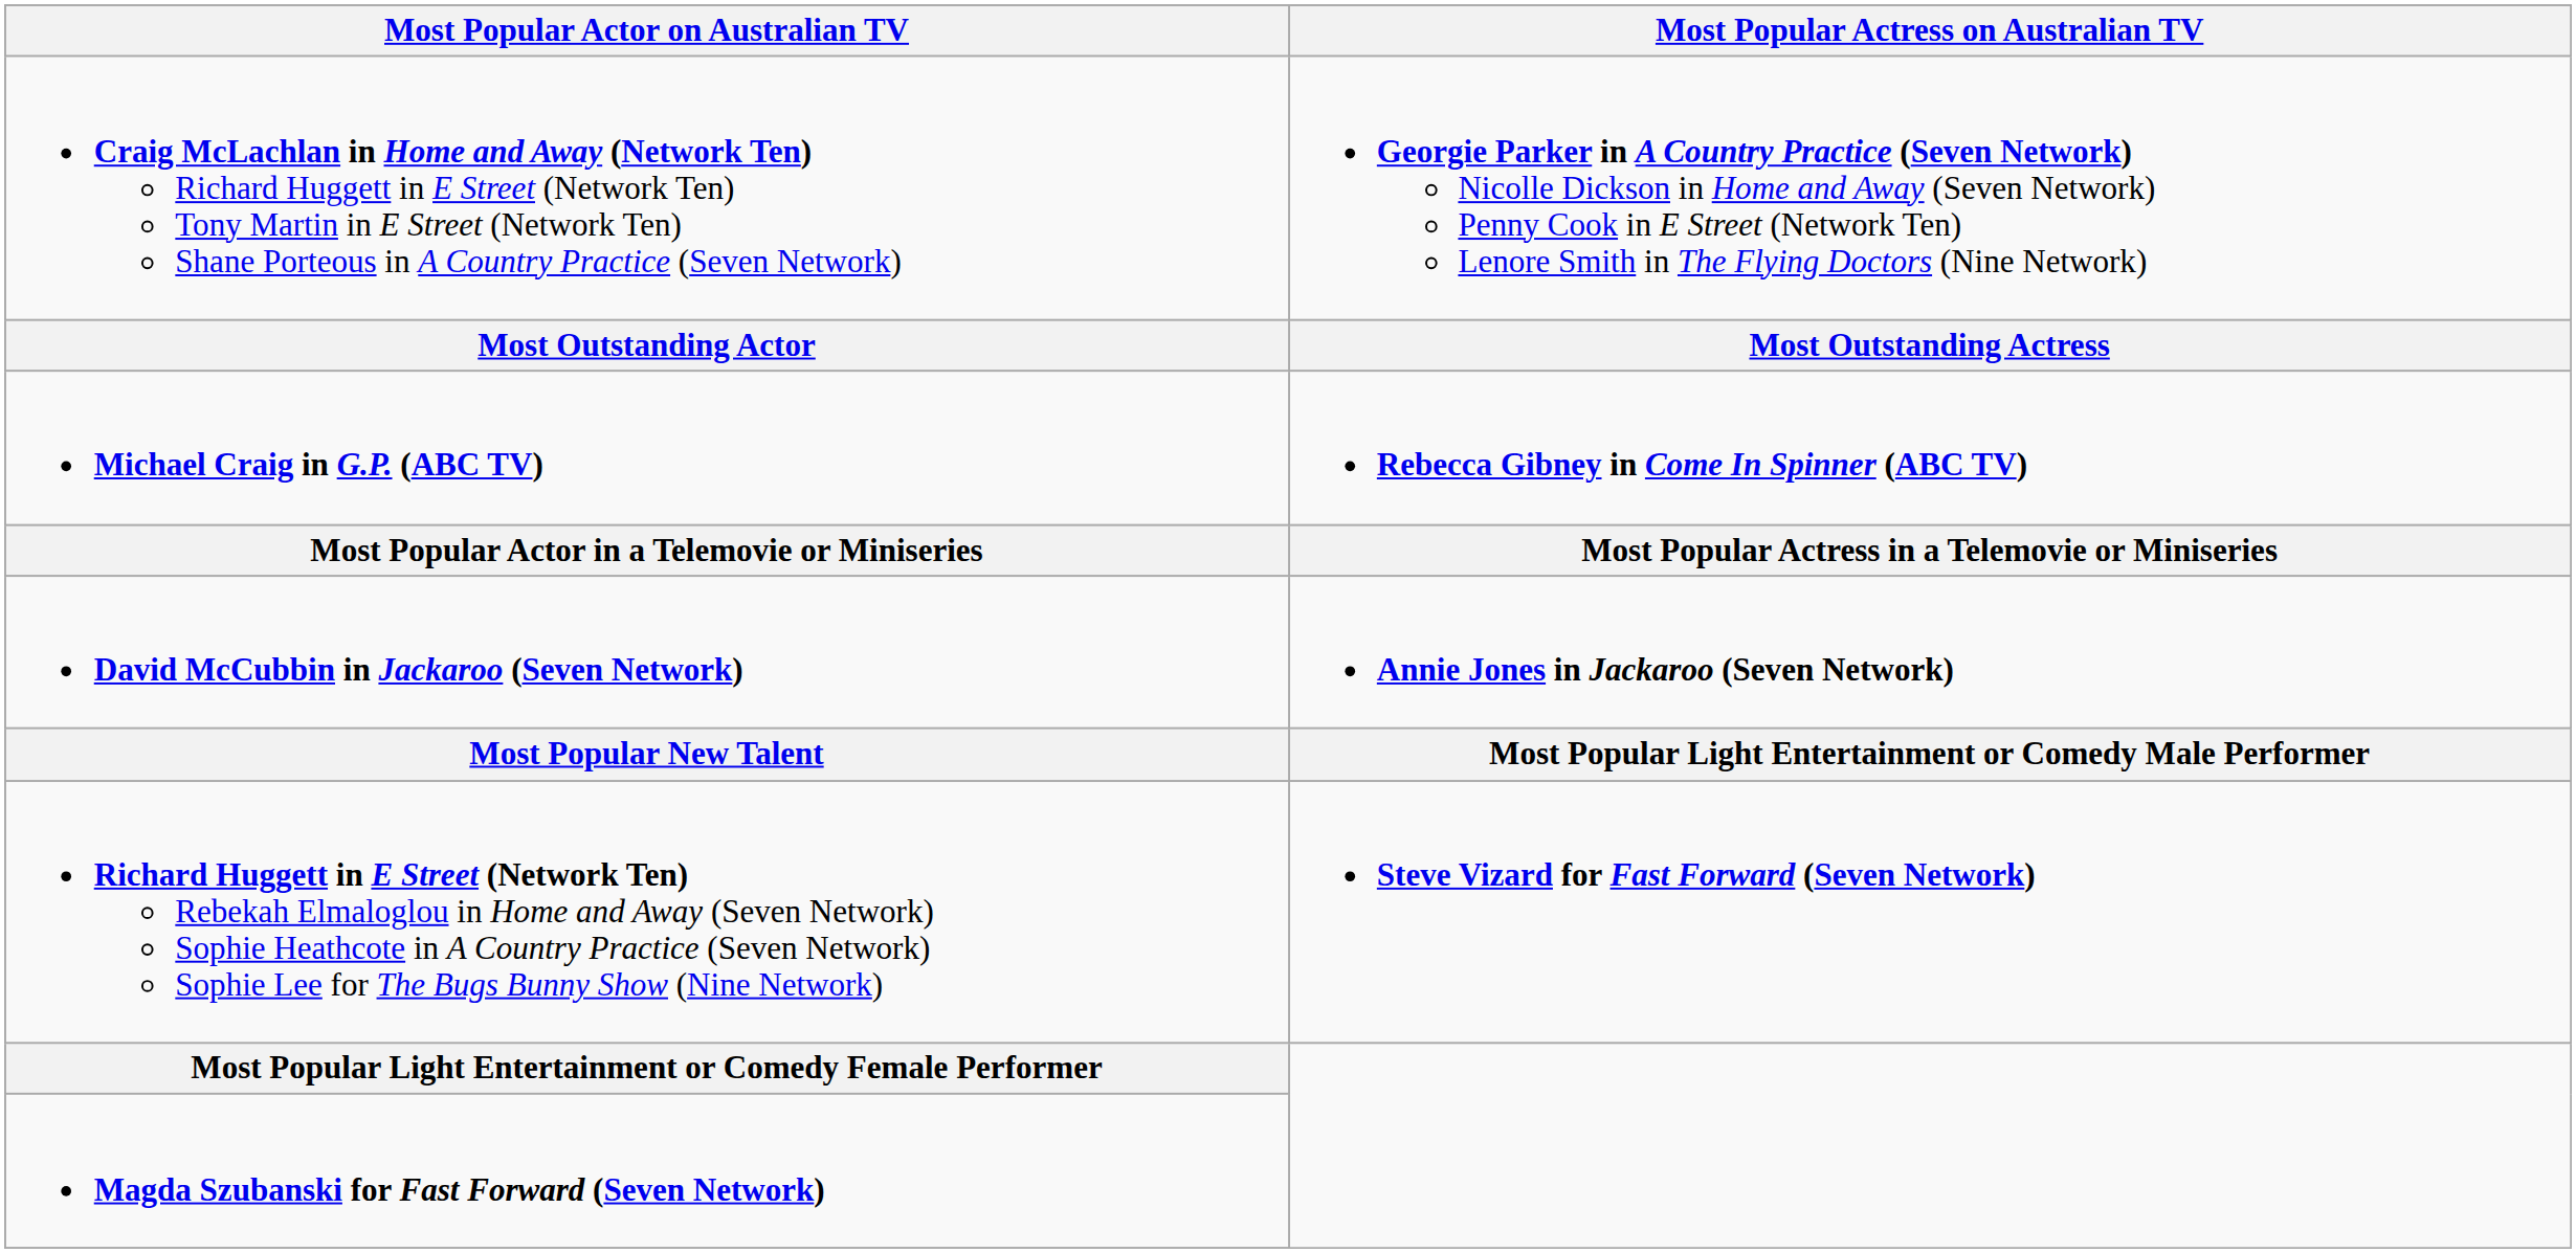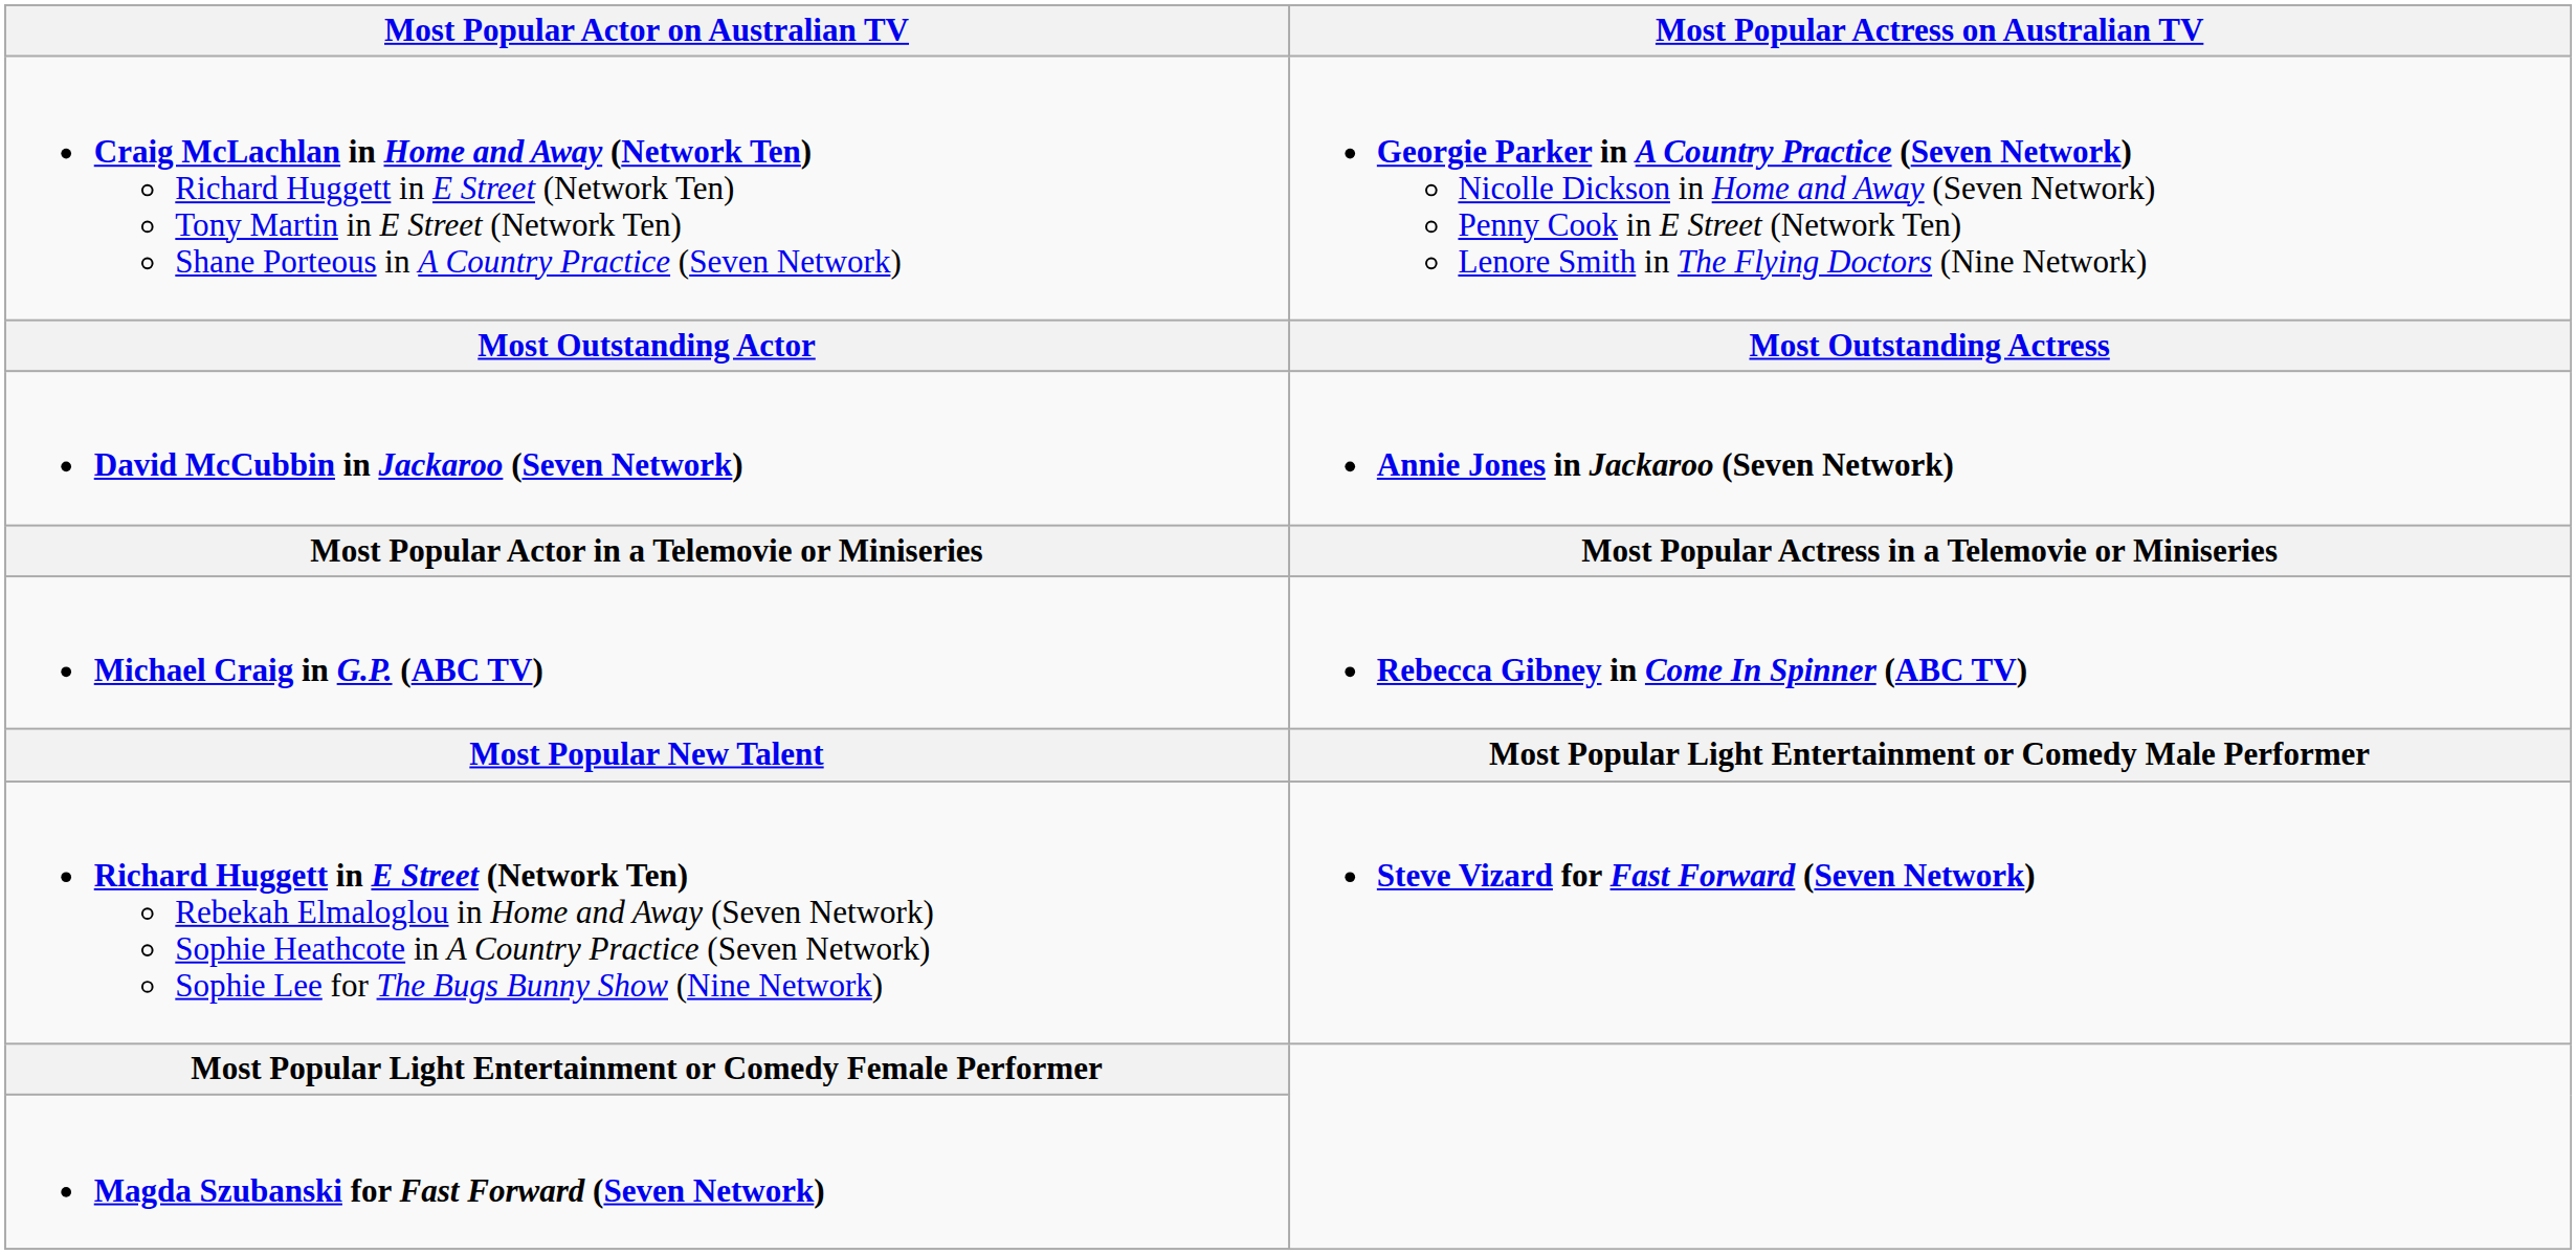 <table class=wikitable width="100%">
 <tr>
 <th width="25%"><a href='#'>Most Popular Actor on Australian TV</a></th>
 <th width="25%"><a href='#'>Most Popular Actress on Australian TV</a></th>
 </tr>
 <tr>
 <td valign="top"><br><ul><li><strong><a href='#'>Craig McLachlan</a> in <em><a href='#'>Home and Away</a></em> (<a href='#'>Network Ten</a>)</strong><ul><li><a href='#'>Richard Huggett</a> in <em><a href='#'>E Street</a></em> (Network Ten)</li><li><a href='#'>Tony Martin</a> in <em>E Street</em> (Network Ten)</li><li><a href='#'>Shane Porteous</a> in <em><a href='#'>A Country Practice</a></em> (<a href='#'>Seven Network</a>)</li></ul></li></ul></td>
 <td valign="top"><br><ul><li><strong><a href='#'>Georgie Parker</a> in <em><a href='#'>A Country Practice</a></em> (<a href='#'>Seven Network</a>)</strong><ul><li><a href='#'>Nicolle Dickson</a> in <em><a href='#'>Home and Away</a></em> (Seven Network)</li><li><a href='#'>Penny Cook</a> in <em>E Street</em> (Network Ten)</li><li><a href='#'>Lenore Smith</a> in <em><a href='#'>The Flying Doctors</a></em> (Nine Network)</li></ul></li></ul></td>
 </tr>
 <tr>
 <th width="50%"><a href='#'>Most Outstanding Actor</a></th>
 <th width="50%"><a href='#'>Most Outstanding Actress</a></th>
 </tr>
 <tr>
-<td valign="top"><br><ul><li><strong><a href='#'>Michael Craig</a> in <em><a href='#'>G.P.</a></em> (<a href='#'>ABC TV</a>)</strong></li></ul></td>
-<td valign="top"><br><ul><li><strong><a href='#'>Rebecca Gibney</a> in <em><a href='#'>Come In Spinner</a></em> (<a href='#'>ABC TV</a>)</strong></li></ul></td>
+<td valign="top"><br><ul><li><strong><a href='#'>David McCubbin</a> in <em><a href='#'>Jackaroo</a></em> (<a href='#'>Seven Network</a>)</strong></li></ul></td>
+<td valign="top"><br><ul><li><strong><a href='#'>Annie Jones</a> in <em>Jackaroo</em> (Seven Network)</strong></li></ul></td>
 </tr>
 <tr>
 <th width="50%">Most Popular Actor in a Telemovie or Miniseries</th>
 <th width="50%">Most Popular Actress in a Telemovie or Miniseries</th>
 </tr>
 <tr>
-<td valign="top"><br><ul><li><strong><a href='#'>David McCubbin</a> in <em><a href='#'>Jackaroo</a></em> (<a href='#'>Seven Network</a>)</strong></li></ul></td>
-<td valign="top"><br><ul><li><strong><a href='#'>Annie Jones</a> in <em>Jackaroo</em> (Seven Network)</strong></li></ul></td>
+<td valign="top"><br><ul><li><strong><a href='#'>Michael Craig</a> in <em><a href='#'>G.P.</a></em> (<a href='#'>ABC TV</a>)</strong></li></ul></td>
+<td valign="top"><br><ul><li><strong><a href='#'>Rebecca Gibney</a> in <em><a href='#'>Come In Spinner</a></em> (<a href='#'>ABC TV</a>)</strong></li></ul></td>
 </tr>
 <tr>
 <th width="50%"><a href='#'>Most Popular New Talent</a></th>
 <th width="50%">Most Popular Light Entertainment or Comedy Male Performer</th>
 </tr>
 <tr>
 <td valign="top"><br><ul><li><strong><a href='#'>Richard Huggett</a> in <em><a href='#'>E Street</a></em> (Network Ten)</strong><ul><li><a href='#'>Rebekah Elmaloglou</a> in <em>Home and Away</em> (Seven Network)</li><li><a href='#'>Sophie Heathcote</a> in <em>A Country Practice</em> (Seven Network)</li><li><a href='#'>Sophie Lee</a> for <em><a href='#'>The Bugs Bunny Show</a></em> (<a href='#'>Nine Network</a>)</li></ul></li></ul></td>
 <td valign="top"><br><ul><li><strong><a href='#'>Steve Vizard</a> for <em><a href='#'>Fast Forward</a></em> (<a href='#'>Seven Network</a>)</strong></li></ul></td>
 </tr>
 <tr>
 <th width="50%">Most Popular Light Entertainment or Comedy Female Performer</th>
 </tr>
 <tr>
 <td valign="top"><br><ul><li><strong><a href='#'>Magda Szubanski</a> for <em>Fast Forward</em> (<a href='#'>Seven Network</a>)</strong></li></ul></td>
 </tr>
 <tr>
 </tr>
 </table>
